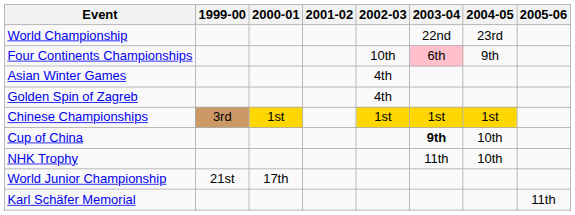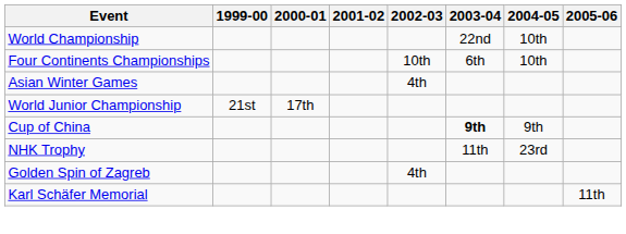 <table class="wikitable">
 <tr>
 <th>Event</th>
 <th>1999-00</th>
 <th>2000-01</th>
 <th>2001-02</th>
 <th>2002-03</th>
 <th>2003-04</th>
 <th>2004-05</th>
 <th>2005-06</th>
 </tr>
 <tr>
 <td><a href='#'>World Championship</a></td>
 <td></td>
 <td></td>
 <td></td>
 <td></td>
 <td align="center">22nd</td>
-<td align="center">23rd</td>
+<td align="center">10th</td>
 <td></td>
 </tr>
 <tr>
 <td><a href='#'>Four Continents Championships</a></td>
 <td></td>
 <td></td>
 <td></td>
 <td align="center">10th</td>
-<td align="center" style="background: pink;">6th</td>
-<td align="center">9th</td>
+<td align="center">6th</td>
+<td align="center">10th</td>
 <td></td>
 </tr>
 <tr>
 <td><a href='#'>Asian Winter Games</a></td>
 <td></td>
 <td></td>
 <td></td>
 <td align="center">4th</td>
 <td></td>
 <td></td>
 <td></td>
 </tr>
 <tr>
-<td><a href='#'>Golden Spin of Zagreb</a></td>
+<td><a href='#'>World Junior Championship</a></td>
+<td align="center">21st</td>
+<td align="center">17th</td>
 <td></td>
 <td></td>
 <td></td>
-<td align="center">4th</td>
 <td></td>
-<td></td>
-<td></td>
-</tr>
-<tr>
-<td><a href='#'>Chinese Championships</a></td>
-<td align="center" bgcolor="#cc9966">3rd</td>
-<td align="center" bgcolor="gold">1st</td>
-<td></td>
-<td align="center" bgcolor="gold">1st</td>
-<td align="center" bgcolor="gold">1st</td>
-<td align="center" bgcolor="gold">1st</td>
 <td></td>
 </tr>
 <tr>
 <td><a href='#'>Cup of China</a></td>
 <td></td>
 <td></td>
 <td></td>
 <td></td>
 <td align="center"><strong>9th</strong></td>
-<td align="center">10th</td>
+<td align="center">9th</td>
 <td></td>
 </tr>
 <tr>
 <td><a href='#'>NHK Trophy</a></td>
 <td></td>
 <td></td>
 <td></td>
 <td></td>
 <td align="center">11th</td>
-<td align="center">10th</td>
+<td align="center">23rd</td>
 <td></td>
 </tr>
 <tr>
-<td><a href='#'>World Junior Championship</a></td>
-<td align="center">21st</td>
-<td align="center">17th</td>
+<td><a href='#'>Golden Spin of Zagreb</a></td>
 <td></td>
 <td></td>
+<td></td>
+<td align="center">4th</td>
 <td></td>
 <td></td>
 <td></td>
 </tr>
 <tr>
 <td><a href='#'>Karl Schäfer Memorial</a></td>
 <td></td>
 <td></td>
 <td></td>
 <td></td>
 <td></td>
 <td></td>
 <td align="center">11th</td>
 </tr>
 </table>
